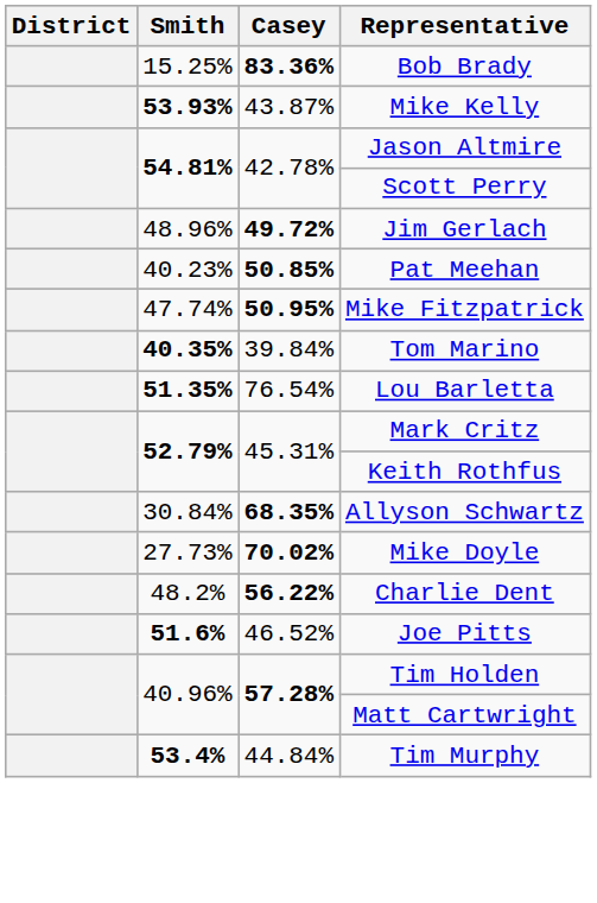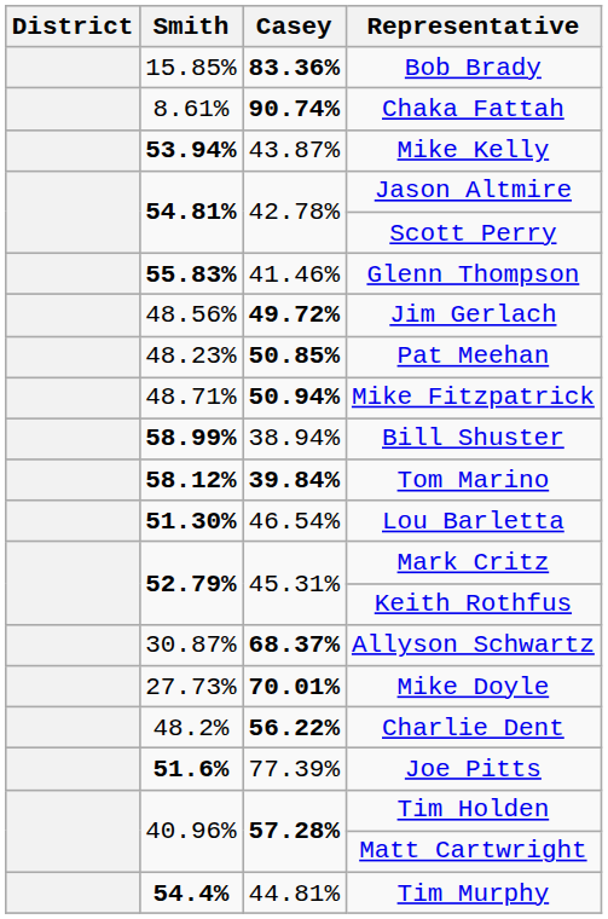 <table class=wikitable>
 <tr>
 <th>District</th>
 <th>Smith</th>
 <th>Casey</th>
 <th>Representative</th>
 </tr>
 <tr align=center>
 <th></th>
-<td>15.25%</td>
+<td>15.85%</td>
 <td><strong>83.36%</strong></td>
 <td><a href='#'>Bob Brady</a></td>
 </tr>
 <tr align=center>
 <th></th>
-<td><strong>53.93%</strong></td>
+<td>8.61%</td>
+<td><strong>90.74%</strong></td>
+<td><a href='#'>Chaka Fattah</a></td>
+</tr>
+<tr align=center>
+<th></th>
+<td><strong>53.94%</strong></td>
 <td>43.87%</td>
 <td><a href='#'>Mike Kelly</a></td>
 </tr>
 <tr align=center>
 <th rowspan=2 ></th>
 <td rowspan=2><strong>54.81%</strong></td>
 <td rowspan=2>42.78%</td>
 <td><a href='#'>Jason Altmire</a></td>
 </tr>
 <tr align=center>
 <td><a href='#'>Scott Perry</a></td>
 </tr>
 <tr align=center>
 <th></th>
-<td>48.96%</td>
+<td><strong>55.83%</strong></td>
+<td>41.46%</td>
+<td><a href='#'>Glenn Thompson</a></td>
+</tr>
+<tr align=center>
+<th></th>
+<td>48.56%</td>
 <td><strong>49.72%</strong></td>
 <td><a href='#'>Jim Gerlach</a></td>
 </tr>
 <tr align=center>
 <th></th>
-<td>40.23%</td>
+<td>48.23%</td>
 <td><strong>50.85%</strong></td>
 <td><a href='#'>Pat Meehan</a></td>
 </tr>
 <tr align=center>
 <th></th>
-<td>47.74%</td>
-<td><strong>50.95%</strong></td>
+<td>48.71%</td>
+<td><strong>50.94%</strong></td>
 <td><a href='#'>Mike Fitzpatrick</a></td>
 </tr>
 <tr align=center>
 <th></th>
-<td><strong>40.35%</strong></td>
-<td>39.84%</td>
+<td><strong>58.99%</strong></td>
+<td>38.94%</td>
+<td><a href='#'>Bill Shuster</a></td>
+</tr>
+<tr align=center>
+<th></th>
+<td><strong>58.12%</strong></td>
+<td><strong>39.84%</strong></td>
 <td><a href='#'>Tom Marino</a></td>
 </tr>
 <tr align=center>
 <th></th>
-<td><strong>51.35%</strong></td>
-<td>76.54%</td>
+<td><strong>51.30%</strong></td>
+<td>46.54%</td>
 <td><a href='#'>Lou Barletta</a></td>
 </tr>
 <tr align=center>
 <th rowspan=2 ></th>
 <td rowspan=2><strong>52.79%</strong></td>
 <td rowspan=2>45.31%</td>
 <td><a href='#'>Mark Critz</a></td>
 </tr>
 <tr align=center>
 <td><a href='#'>Keith Rothfus</a></td>
 </tr>
 <tr align=center>
 <th></th>
-<td>30.84%</td>
-<td><strong>68.35%</strong></td>
+<td>30.87%</td>
+<td><strong>68.37%</strong></td>
 <td><a href='#'>Allyson Schwartz</a></td>
 </tr>
 <tr align=center>
 <th></th>
 <td>27.73%</td>
-<td><strong>70.02%</strong></td>
+<td><strong>70.01%</strong></td>
 <td><a href='#'>Mike Doyle</a></td>
 </tr>
 <tr align=center>
 <th></th>
 <td>48.2%</td>
 <td><strong>56.22%</strong></td>
 <td><a href='#'>Charlie Dent</a></td>
 </tr>
 <tr align=center>
 <th></th>
 <td><strong>51.6%</strong></td>
-<td>46.52%</td>
+<td>77.39%</td>
 <td><a href='#'>Joe Pitts</a></td>
 </tr>
 <tr align=center>
 <th rowspan=2 ></th>
 <td rowspan=2>40.96%</td>
 <td rowspan=2><strong>57.28%</strong></td>
 <td><a href='#'>Tim Holden</a></td>
 </tr>
 <tr align=center>
 <td><a href='#'>Matt Cartwright</a></td>
 </tr>
 <tr align=center>
 <th></th>
-<td><strong>53.4%</strong></td>
-<td>44.84%</td>
+<td><strong>54.4%</strong></td>
+<td>44.81%</td>
 <td><a href='#'>Tim Murphy</a></td>
 </tr>
 </table>
